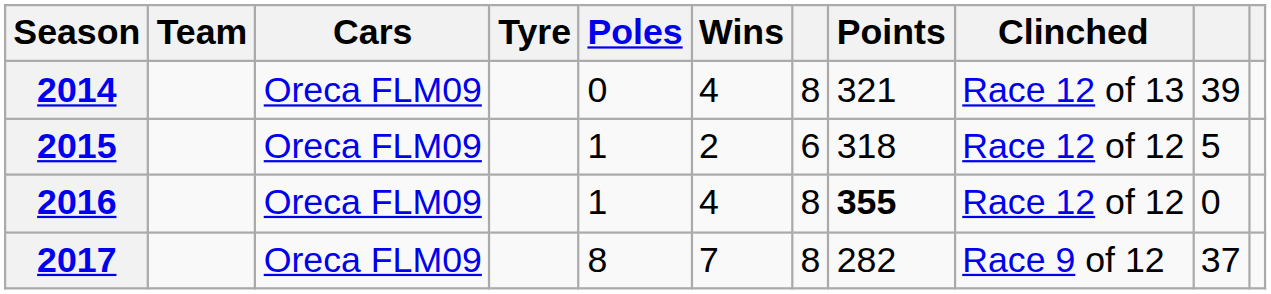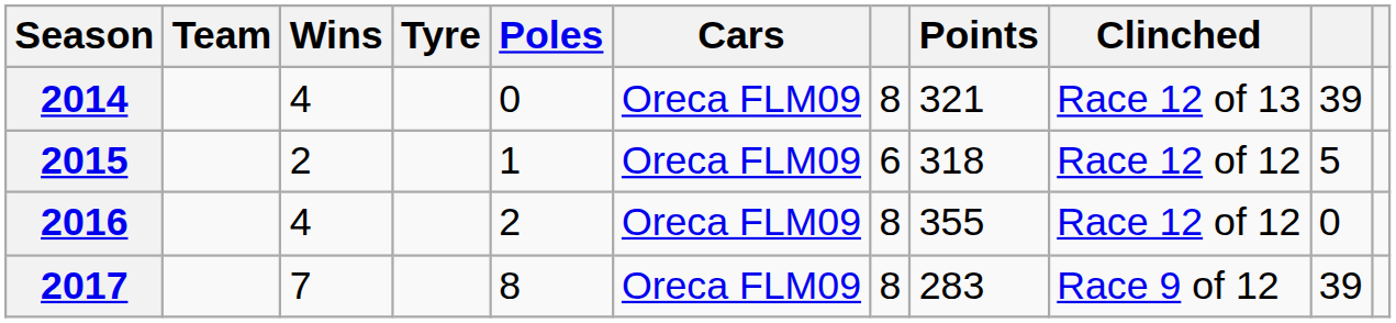 <table class="wikitable">
 <tr>
 <th>Season</th>
 <th>Team</th>
-<th>Cars</th>
+<th>Wins</th>
 <th>Tyre</th>
 <th><a href='#'>Poles</a></th>
-<th>Wins</th>
+<th>Cars</th>
 <th></th>
 <th>Points</th>
 <th>Clinched</th>
 <th></th>
 <th></th>
 </tr>
 <tr>
 <th><a href='#'>2014</a></th>
 <td></td>
-<td><a href='#'>Oreca FLM09</a></td>
+<td>4</td>
 <td></td>
 <td>0</td>
-<td>4</td>
+<td><a href='#'>Oreca FLM09</a></td>
 <td>8</td>
 <td>321</td>
 <td><a href='#'>Race 12</a> of 13</td>
 <td>39</td>
 <td></td>
 </tr>
 <tr>
 <th><a href='#'>2015</a></th>
 <td></td>
-<td><a href='#'>Oreca FLM09</a></td>
+<td>2</td>
 <td></td>
 <td>1</td>
-<td>2</td>
+<td><a href='#'>Oreca FLM09</a></td>
 <td>6</td>
 <td>318</td>
 <td><a href='#'>Race 12</a> of 12</td>
 <td>5</td>
 <td></td>
 </tr>
 <tr>
 <th><a href='#'>2016</a></th>
 <td></td>
+<td>4</td>
+<td></td>
+<td>2</td>
 <td><a href='#'>Oreca FLM09</a></td>
-<td></td>
-<td>1</td>
-<td>4</td>
 <td>8</td>
-<td><strong>355</strong></td>
+<td>355</td>
 <td><a href='#'>Race 12</a> of 12</td>
 <td>0</td>
 <td></td>
 </tr>
 <tr>
 <th><a href='#'>2017</a></th>
 <td></td>
-<td><a href='#'>Oreca FLM09</a></td>
+<td>7</td>
 <td></td>
 <td>8</td>
-<td>7</td>
+<td><a href='#'>Oreca FLM09</a></td>
 <td>8</td>
-<td>282</td>
+<td>283</td>
 <td><a href='#'>Race 9</a> of 12</td>
-<td>37</td>
+<td>39</td>
 <td></td>
 </tr>
 </table>
